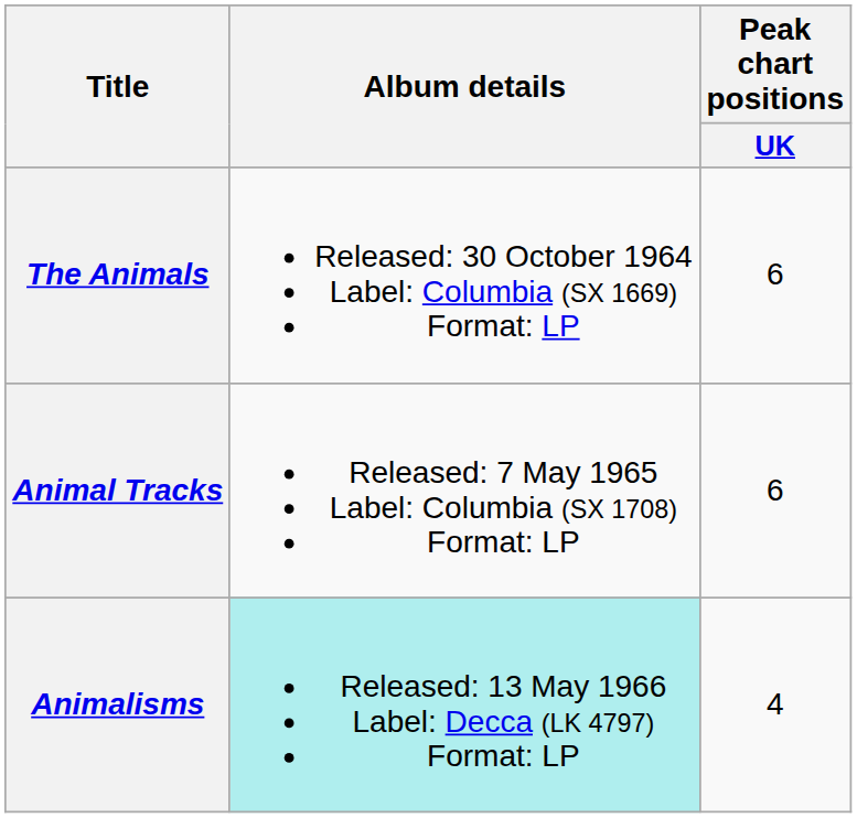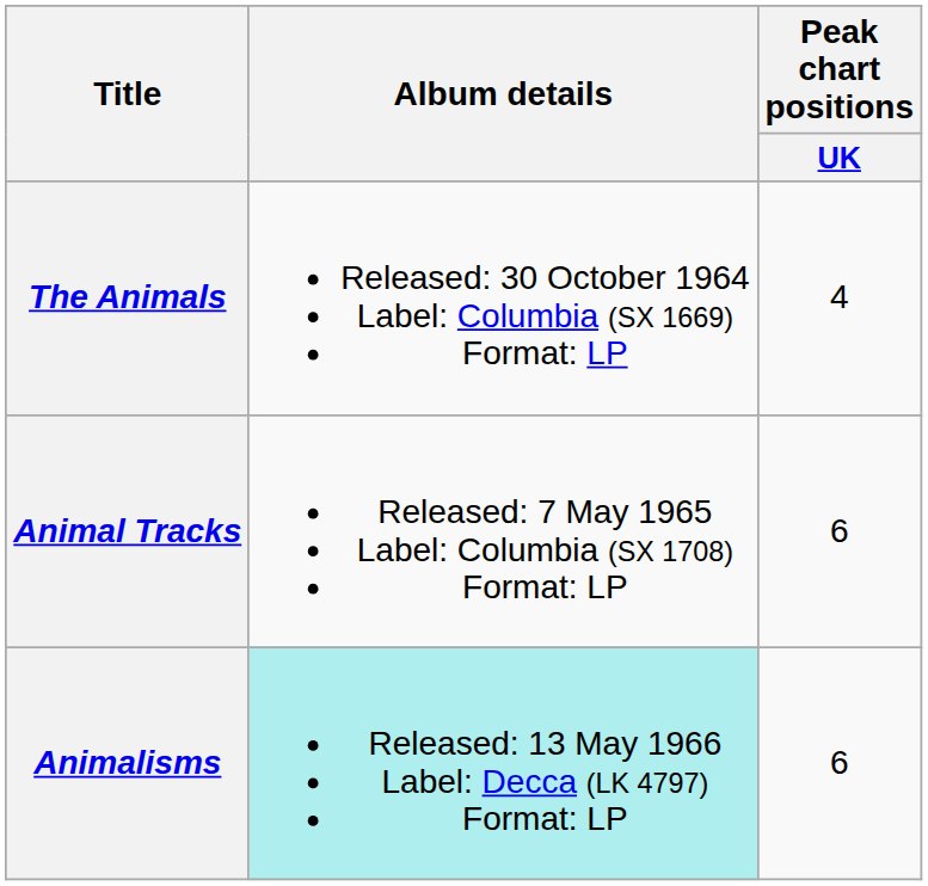 <table class="wikitable plainrowheaders" style="text-align:center;">
 <tr>
 <th scope="col" rowspan=2>Title</th>
 <th scope="col" rowspan=2>Album details</th>
 <th scope="col" colspan=1>Peak chart positions</th>
 </tr>
 <tr>
 <th scope="col" style="width:2.5em;font-size:90%;"><a href='#'>UK</a><br></th>
 </tr>
 <tr>
 <th scope="row"><em><a href='#'>The Animals</a></em></th>
 <td><br><ul><li>Released: 30 October 1964</li><li>Label: <a href='#'>Columbia</a> <small>(SX 1669)</small></li><li>Format: <a href='#'>LP</a></li></ul></td>
-<td>6</td>
+<td>4</td>
 </tr>
 <tr>
 <th scope="row"><em><a href='#'>Animal Tracks</a></em></th>
 <td><br><ul><li>Released: 7 May 1965</li><li>Label: Columbia <small>(SX 1708)</small></li><li>Format: LP</li></ul></td>
 <td>6</td>
 </tr>
 <tr>
 <th scope="row"><em><a href='#'>Animalisms</a></em></th>
 <td style="background: paleturquoise;"><br><ul><li>Released: 13 May 1966</li><li>Label: <a href='#'>Decca</a> <small>(LK 4797)</small></li><li>Format: LP</li></ul></td>
-<td>4</td>
+<td>6</td>
 </tr>
 </table>
